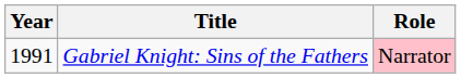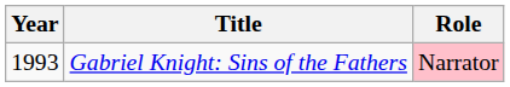 <table class="wikitable sortable">
 <tr>
 <th>Year</th>
 <th>Title</th>
 <th>Role</th>
 </tr>
 <tr>
-<td>1991</td>
+<td>1993</td>
 <td><em><a href='#'>Gabriel Knight: Sins of the Fathers</a></em></td>
 <td style="background: pink;">Narrator</td>
 </tr>
 </table>
